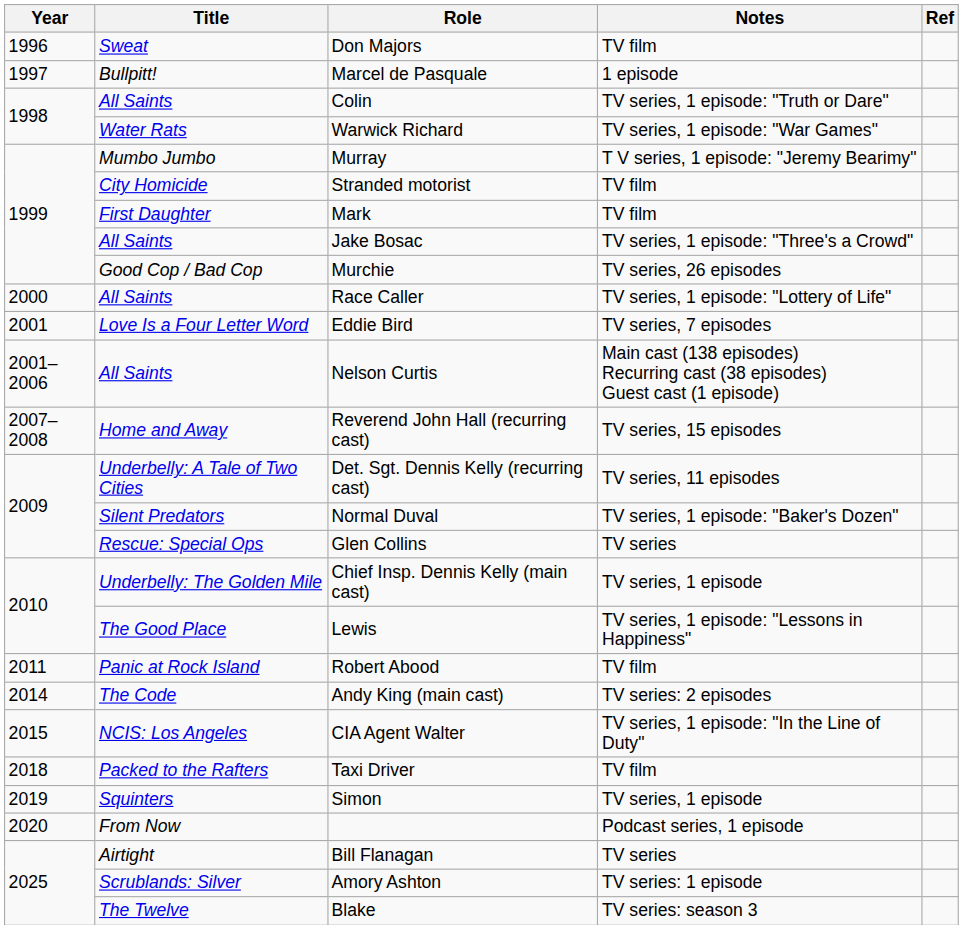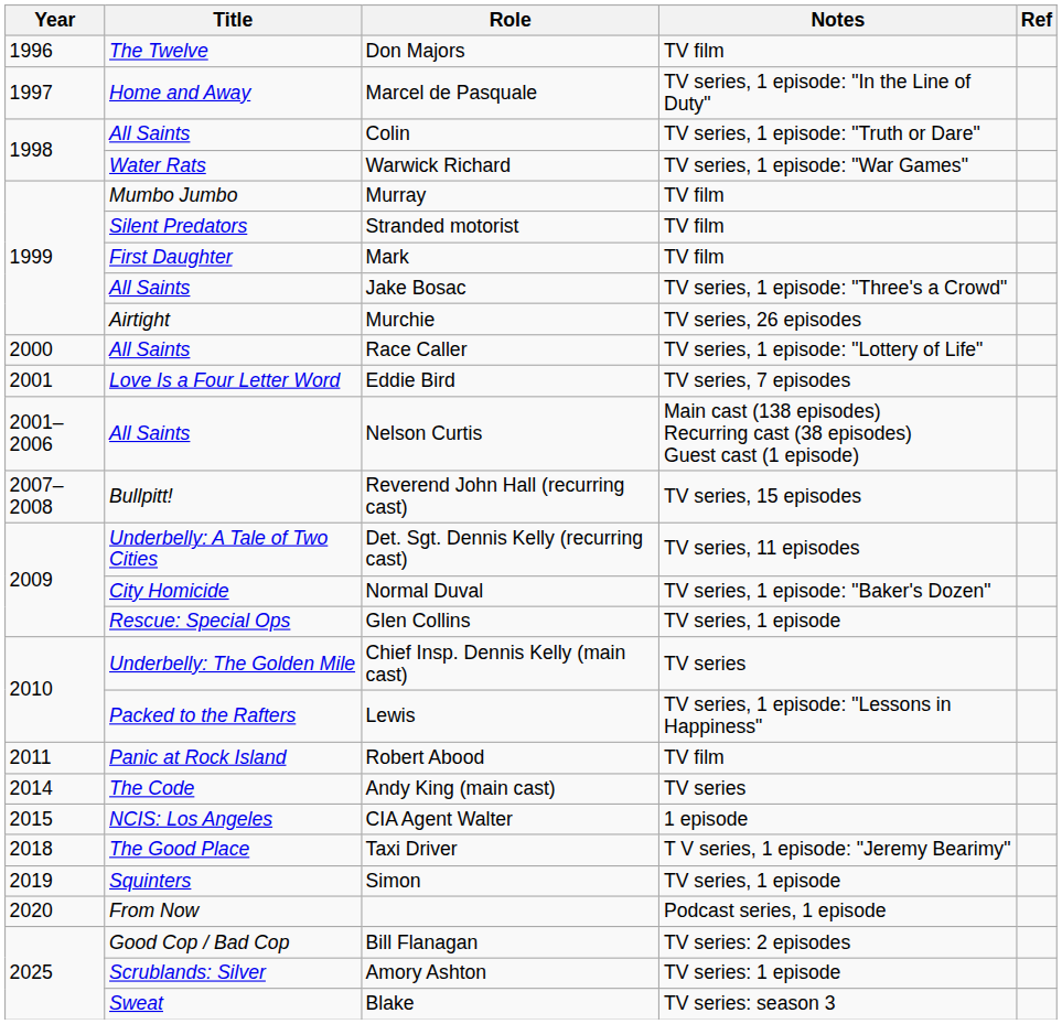 <table class="wikitable sortable">
 <tr>
 <th>Year</th>
 <th>Title</th>
 <th>Role</th>
 <th class="unsortable">Notes</th>
 <th>Ref</th>
 </tr>
 <tr>
 <td>1996</td>
-<td><em><a href='#'>Sweat</a></em></td>
+<td><a href='#'><em>The Twelve</em></a></td>
 <td>Don Majors</td>
 <td>TV film</td>
 <td></td>
 </tr>
 <tr>
 <td>1997</td>
-<td><em>Bullpitt!</em></td>
+<td><em><a href='#'>Home and Away</a></em></td>
 <td>Marcel de Pasquale</td>
-<td>1 episode</td>
+<td>TV series, 1 episode: "In the Line of Duty"</td>
 <td></td>
 </tr>
 <tr>
 <td rowspan="2">1998</td>
 <td><em><a href='#'>All Saints</a></em></td>
 <td>Colin</td>
 <td>TV series, 1 episode: "Truth or Dare"</td>
 <td></td>
 </tr>
 <tr>
 <td><em><a href='#'>Water Rats</a></em></td>
 <td>Warwick Richard</td>
 <td>TV series, 1 episode: "War Games"</td>
 <td></td>
 </tr>
 <tr>
 <td rowspan="5">1999</td>
 <td><em>Mumbo Jumbo</em></td>
 <td>Murray</td>
-<td>T V series, 1 episode: "Jeremy Bearimy"</td>
+<td>TV film</td>
 <td></td>
 </tr>
 <tr>
-<td><em><a href='#'>City Homicide</a></em></td>
+<td><em><a href='#'>Silent Predators</a></em></td>
 <td>Stranded motorist</td>
 <td>TV film</td>
 <td></td>
 </tr>
 <tr>
 <td><em><a href='#'>First Daughter</a></em></td>
 <td>Mark</td>
 <td>TV film</td>
 <td></td>
 </tr>
 <tr>
 <td><em><a href='#'>All Saints</a></em></td>
 <td>Jake Bosac</td>
 <td>TV series, 1 episode: "Three's a Crowd"</td>
 <td></td>
 </tr>
 <tr>
-<td><em>Good Cop / Bad Cop</em></td>
+<td><em>Airtight</em></td>
 <td>Murchie</td>
 <td>TV series, 26 episodes</td>
 <td></td>
 </tr>
 <tr>
 <td>2000</td>
 <td><em><a href='#'>All Saints</a></em></td>
 <td>Race Caller</td>
 <td>TV series, 1 episode: "Lottery of Life"</td>
 <td></td>
 </tr>
 <tr>
 <td>2001</td>
 <td><em><a href='#'>Love Is a Four Letter Word</a></em></td>
 <td>Eddie Bird</td>
 <td>TV series, 7 episodes</td>
 <td></td>
 </tr>
 <tr>
 <td>2001–2006</td>
 <td><em><a href='#'>All Saints</a></em></td>
 <td>Nelson Curtis</td>
 <td>Main cast (138 episodes)<br>Recurring cast (38 episodes)<br>Guest cast (1 episode)</td>
 <td></td>
 </tr>
 <tr>
 <td>2007–2008</td>
-<td><em><a href='#'>Home and Away</a></em></td>
+<td><em>Bullpitt!</em></td>
 <td>Reverend John Hall (recurring cast)</td>
 <td>TV series, 15 episodes</td>
 <td></td>
 </tr>
 <tr>
 <td rowspan="3">2009</td>
 <td><em><a href='#'>Underbelly: A Tale of Two Cities</a></em></td>
 <td>Det. Sgt. Dennis Kelly (recurring cast)</td>
 <td>TV series, 11 episodes</td>
 <td></td>
 </tr>
 <tr>
-<td><em><a href='#'>Silent Predators</a></em></td>
+<td><em><a href='#'>City Homicide</a></em></td>
 <td>Normal Duval</td>
 <td>TV series, 1 episode: "Baker's Dozen"</td>
 <td></td>
 </tr>
 <tr>
 <td><em><a href='#'>Rescue: Special Ops</a></em></td>
 <td>Glen Collins</td>
-<td>TV series</td>
+<td>TV series, 1 episode</td>
 <td></td>
 </tr>
 <tr>
 <td rowspan="2">2010</td>
 <td><em><a href='#'>Underbelly: The Golden Mile</a></em></td>
 <td>Chief Insp. Dennis Kelly (main cast)</td>
-<td>TV series, 1 episode</td>
+<td>TV series</td>
 <td></td>
 </tr>
 <tr>
-<td><em><a href='#'>The Good Place</a></em></td>
+<td><em><a href='#'>Packed to the Rafters</a></em></td>
 <td>Lewis</td>
 <td>TV series, 1 episode: "Lessons in Happiness"</td>
 <td></td>
 </tr>
 <tr>
 <td>2011</td>
 <td><em><a href='#'>Panic at Rock Island</a></em></td>
 <td>Robert Abood</td>
 <td>TV film</td>
 <td></td>
 </tr>
 <tr>
 <td>2014</td>
 <td><em><a href='#'>The Code</a></em></td>
 <td>Andy King (main cast)</td>
-<td>TV series: 2 episodes</td>
+<td>TV series</td>
 <td></td>
 </tr>
 <tr>
 <td>2015</td>
 <td><em><a href='#'>NCIS: Los Angeles</a></em></td>
 <td>CIA Agent Walter</td>
-<td>TV series, 1 episode: "In the Line of Duty"</td>
+<td>1 episode</td>
 <td></td>
 </tr>
 <tr>
 <td>2018</td>
-<td><em><a href='#'>Packed to the Rafters</a></em></td>
+<td><em><a href='#'>The Good Place</a></em></td>
 <td>Taxi Driver</td>
-<td>TV film</td>
+<td>T V series, 1 episode: "Jeremy Bearimy"</td>
 <td></td>
 </tr>
 <tr>
 <td>2019</td>
 <td><em><a href='#'>Squinters</a></em></td>
 <td>Simon</td>
 <td>TV series, 1 episode</td>
 <td></td>
 </tr>
 <tr>
 <td>2020</td>
 <td><em>From Now</em></td>
 <td></td>
 <td>Podcast series, 1 episode</td>
 <td></td>
 </tr>
 <tr>
 <td rowspan="3">2025</td>
-<td><em>Airtight</em></td>
+<td><em>Good Cop / Bad Cop</em></td>
 <td>Bill Flanagan</td>
-<td>TV series</td>
+<td>TV series: 2 episodes</td>
 <td></td>
 </tr>
 <tr>
 <td><a href='#'><em>Scrublands: Silver</em></a></td>
 <td>Amory Ashton</td>
 <td>TV series: 1 episode</td>
 <td></td>
 </tr>
 <tr>
-<td><a href='#'><em>The Twelve</em></a></td>
+<td><em><a href='#'>Sweat</a></em></td>
 <td>Blake</td>
 <td>TV series: season 3</td>
 <td></td>
 </tr>
 </table>
